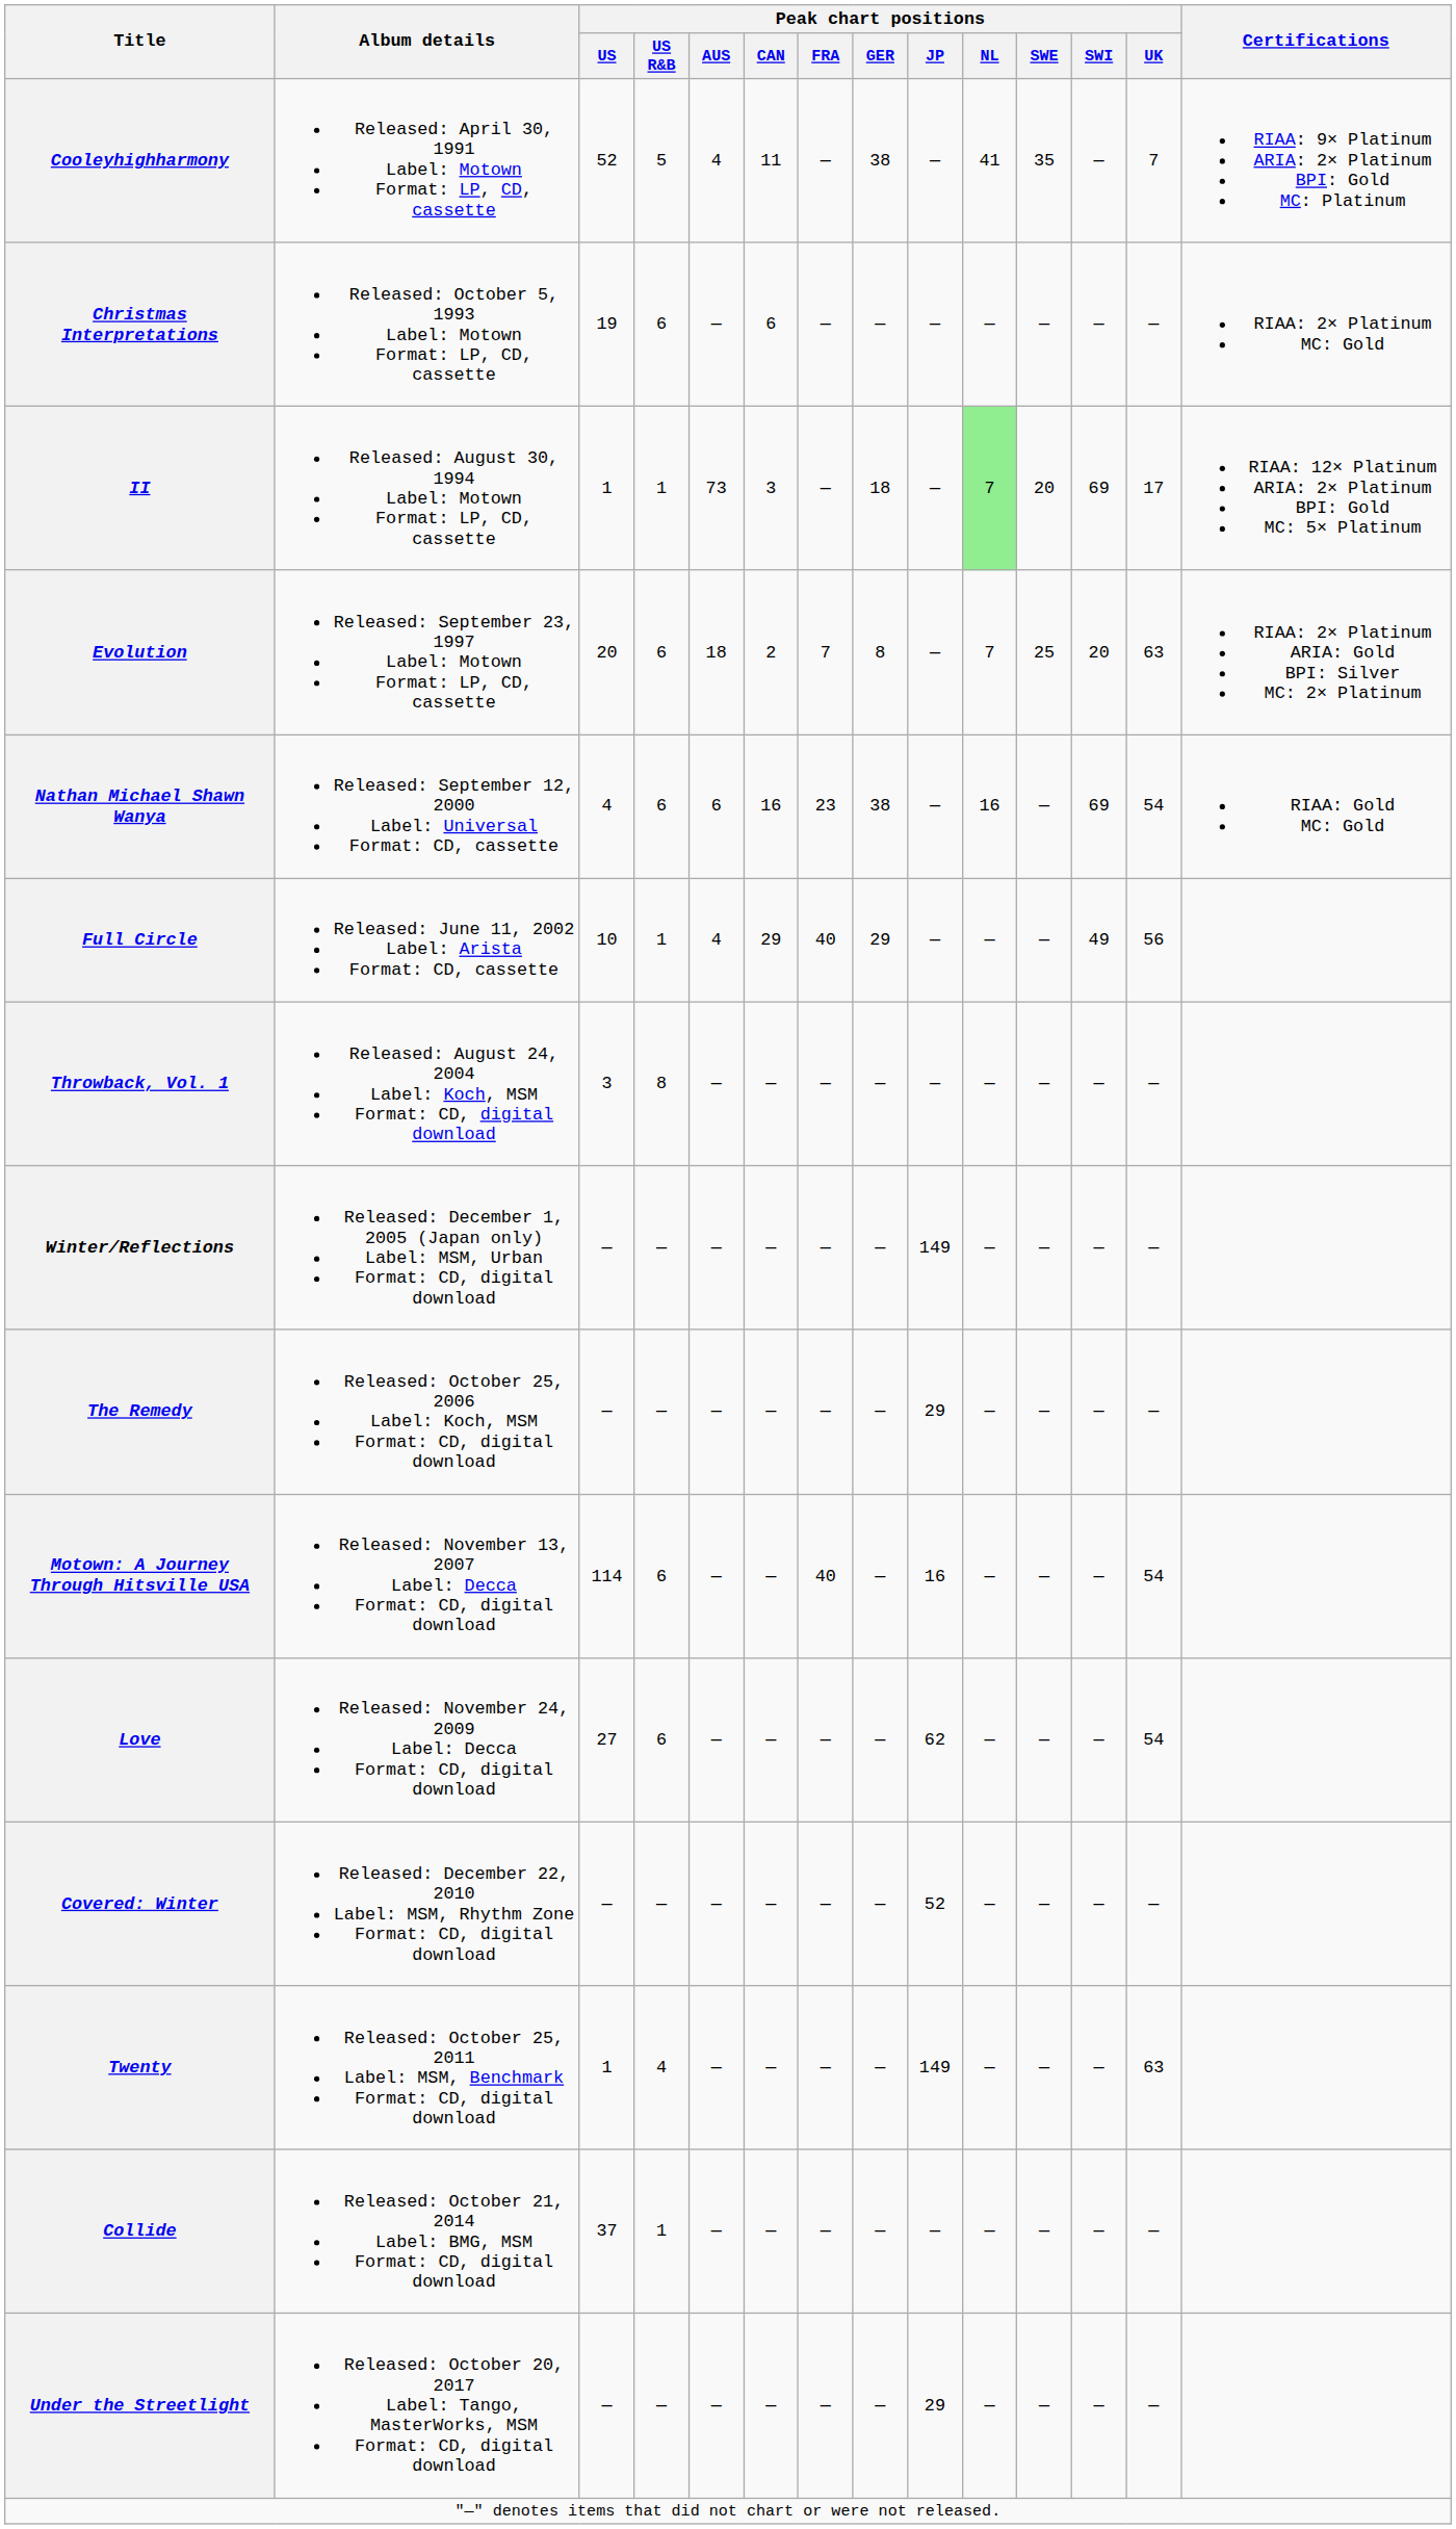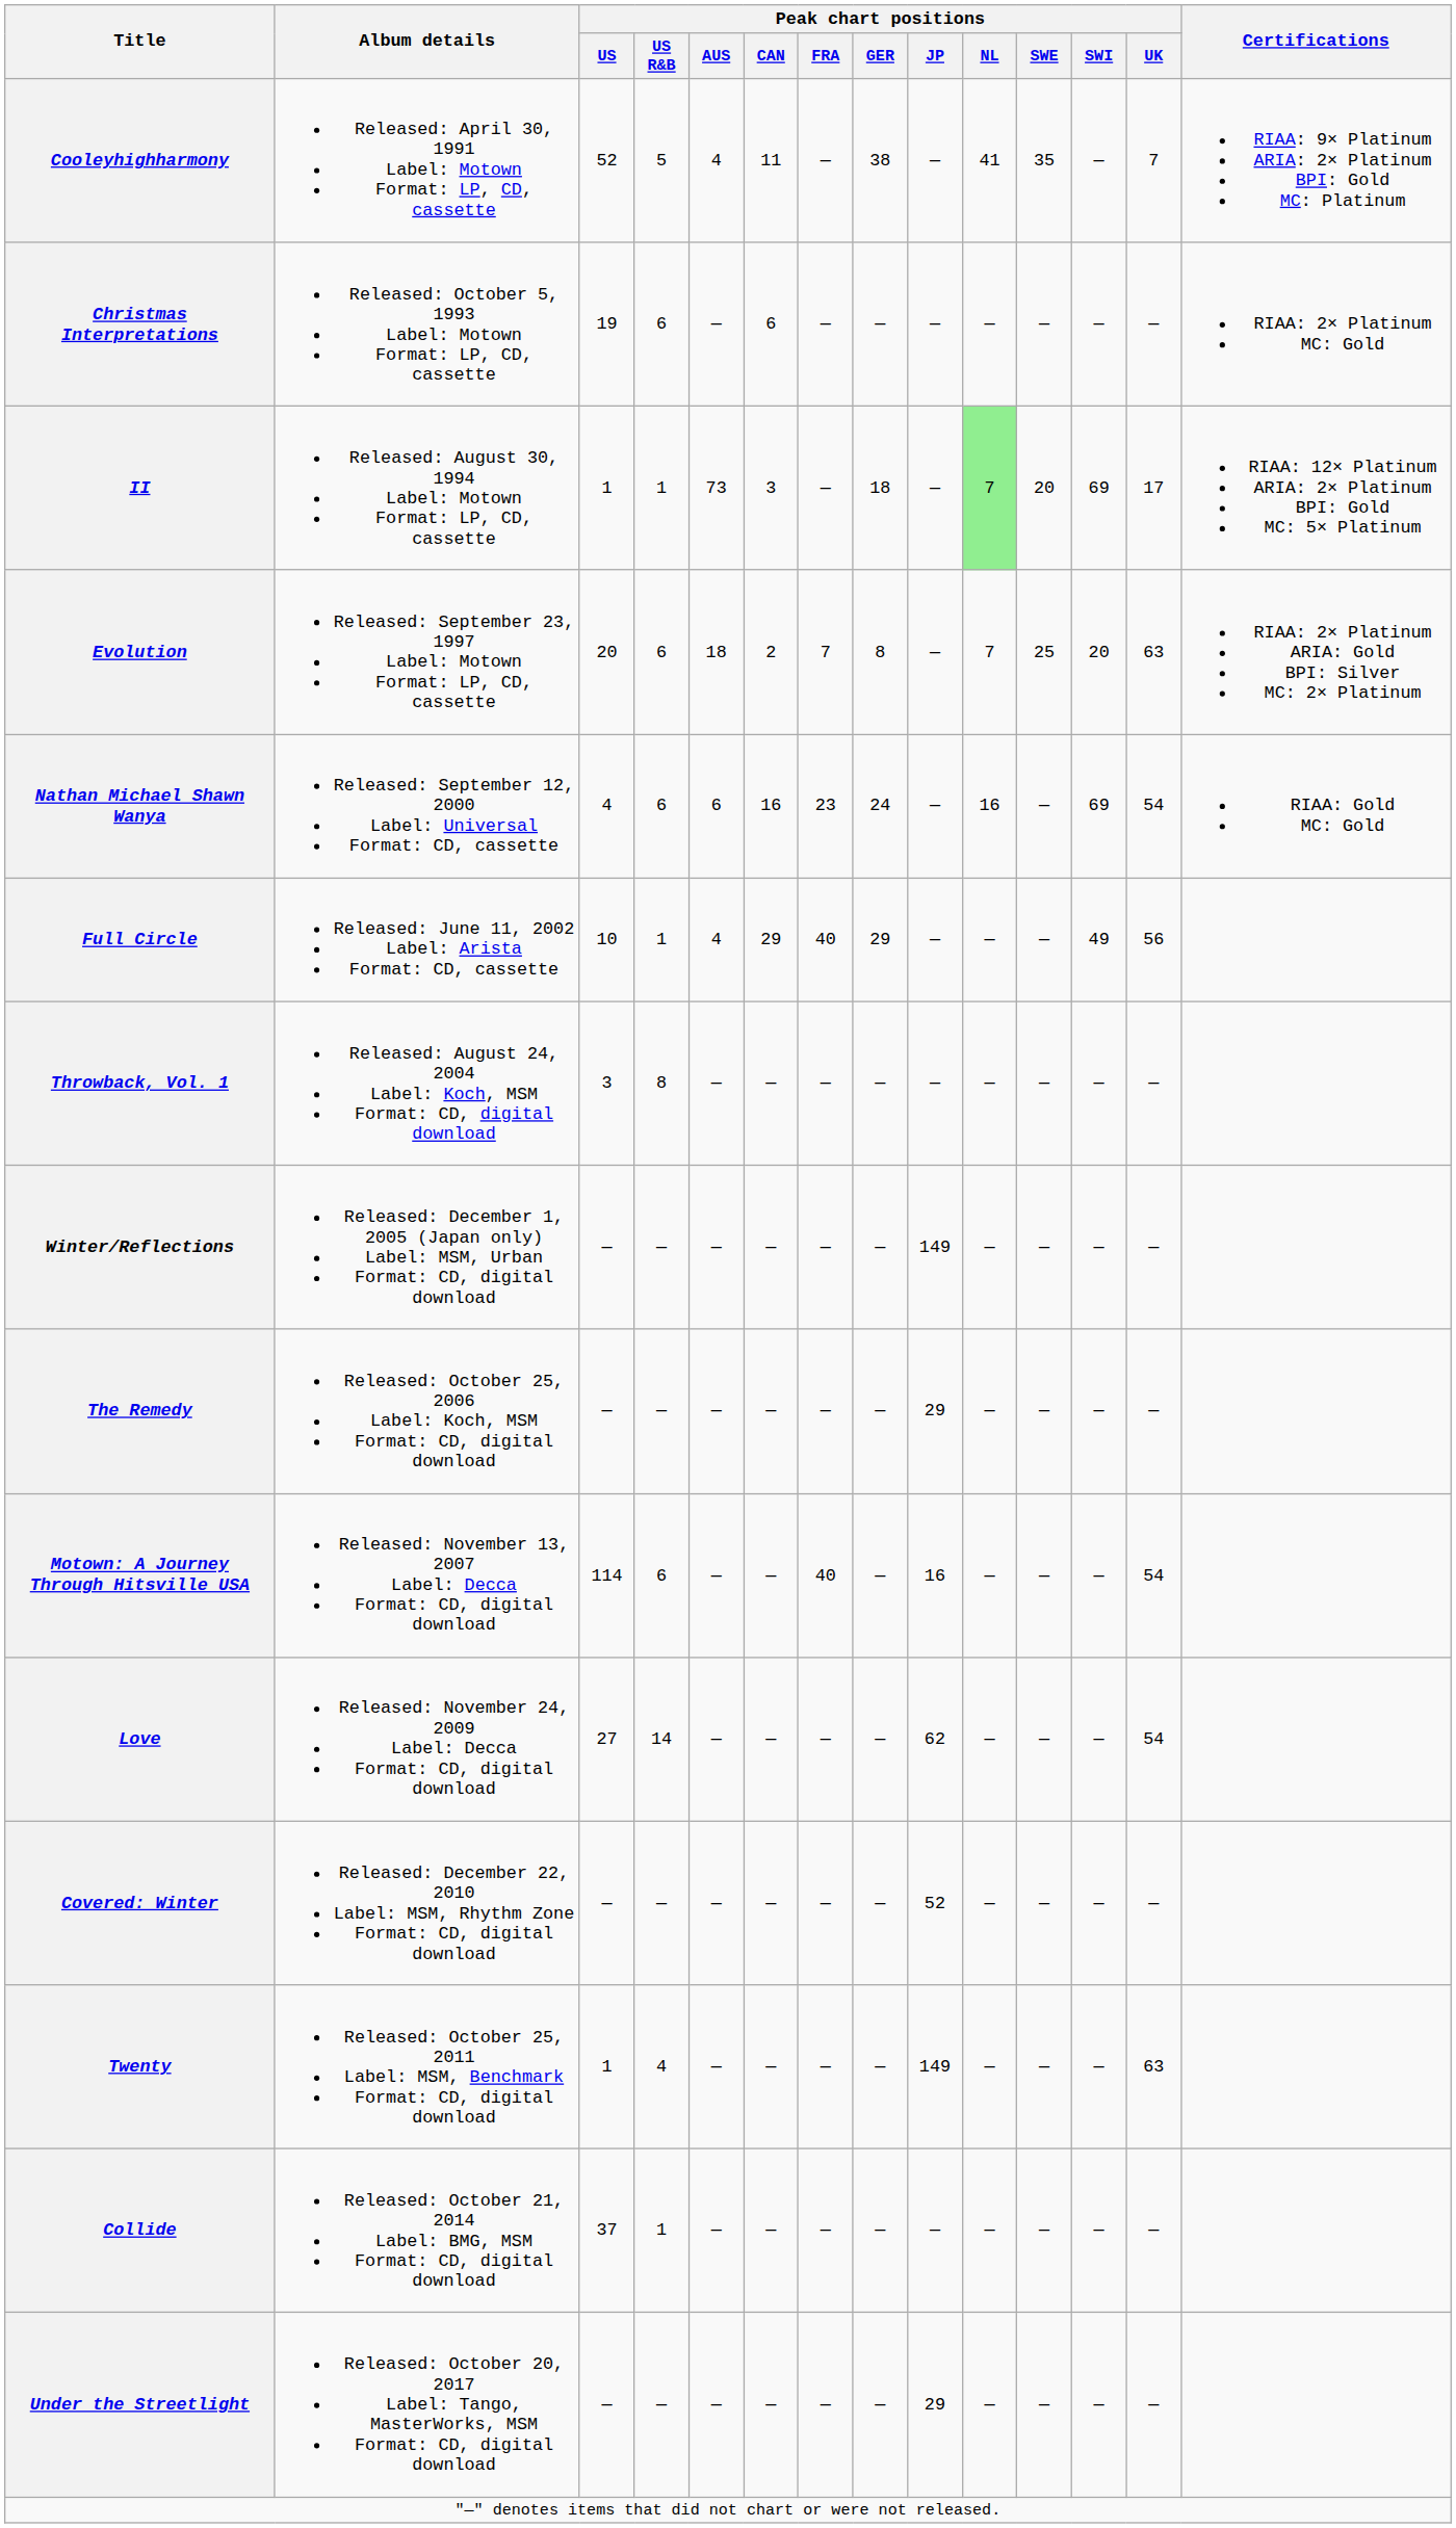 <table class="wikitable plainrowheaders" style="text-align:center;" border="1">
 <tr>
 <th scope="col" rowspan="2" style="width:15em;">Title</th>
 <th scope="col" rowspan="2" style="width:17em;">Album details</th>
 <th scope="col" colspan="11">Peak chart positions</th>
 <th scope="col" rowspan="2" style="width:15em;"><a href='#'>Certifications</a></th>
 </tr>
 <tr>
 <th scope="col" style="width:3em;font-size:90%;"><a href='#'>US</a><br></th>
 <th scope="col" style="width:3em;font-size:90%;"><a href='#'>US R&B</a><br></th>
 <th scope="col" style="width:3em;font-size:90%;"><a href='#'>AUS</a><br></th>
 <th scope="col" style="width:3em;font-size:90%;"><a href='#'>CAN</a><br></th>
 <th scope="col" style="width:3em;font-size:90%;"><a href='#'>FRA</a><br></th>
 <th scope="col" style="width:3em;font-size:90%;"><a href='#'>GER</a><br></th>
 <th scope="col" style="width:3em;font-size:90%;"><a href='#'>JP</a><br></th>
 <th scope="col" style="width:3em;font-size:90%;"><a href='#'>NL</a><br></th>
 <th scope="col" style="width:3em;font-size:90%;"><a href='#'>SWE</a><br></th>
 <th scope="col" style="width:3em;font-size:90%;"><a href='#'>SWI</a><br></th>
 <th scope="col" style="width:3em;font-size:90%;"><a href='#'>UK</a><br></th>
 </tr>
 <tr>
 <th scope="row"><em><a href='#'>Cooleyhighharmony</a></em></th>
 <td><br><ul><li>Released: April 30, 1991</li><li>Label: <a href='#'>Motown</a></li><li>Format: <a href='#'>LP</a>, <a href='#'>CD</a>, <a href='#'>cassette</a></li></ul></td>
 <td>52</td>
 <td>5</td>
 <td>4</td>
 <td>11</td>
 <td>—</td>
 <td>38</td>
 <td>—</td>
 <td>41</td>
 <td>35</td>
 <td>—</td>
 <td>7</td>
 <td><br><ul><li><a href='#'>RIAA</a>: 9× Platinum</li><li><a href='#'>ARIA</a>: 2× Platinum</li><li><a href='#'>BPI</a>: Gold</li><li><a href='#'>MC</a>: Platinum </li></ul></td>
 </tr>
 <tr>
 <th scope="row"><em><a href='#'>Christmas Interpretations</a></em></th>
 <td><br><ul><li>Released: October 5, 1993</li><li>Label: Motown</li><li>Format: LP, CD, cassette</li></ul></td>
 <td>19</td>
 <td>6</td>
 <td>—</td>
 <td>6</td>
 <td>—</td>
 <td>—</td>
 <td>—</td>
 <td>—</td>
 <td>—</td>
 <td>—</td>
 <td>—</td>
 <td><br><ul><li>RIAA: 2× Platinum</li><li>MC: Gold</li></ul></td>
 </tr>
 <tr>
 <th scope="row"><em><a href='#'>II</a></em></th>
 <td><br><ul><li>Released: August 30, 1994</li><li>Label: Motown</li><li>Format: LP, CD, cassette</li></ul></td>
 <td>1</td>
 <td>1</td>
 <td>73</td>
 <td>3</td>
 <td>—</td>
 <td>18</td>
 <td>—</td>
 <td style="background: lightgreen;">7</td>
 <td>20</td>
 <td>69</td>
 <td>17</td>
 <td><br><ul><li>RIAA: 12× Platinum</li><li>ARIA: 2× Platinum</li><li>BPI: Gold</li><li>MC: 5× Platinum</li></ul></td>
 </tr>
 <tr>
 <th scope="row"><em><a href='#'>Evolution</a></em></th>
 <td><br><ul><li>Released: September 23, 1997</li><li>Label: Motown</li><li>Format: LP, CD, cassette</li></ul></td>
 <td>20</td>
 <td>6</td>
 <td>18</td>
 <td>2</td>
 <td>7</td>
 <td>8</td>
 <td>—</td>
 <td>7</td>
 <td>25</td>
 <td>20</td>
 <td>63</td>
 <td><br><ul><li>RIAA: 2× Platinum</li><li>ARIA: Gold</li><li>BPI: Silver</li><li>MC: 2× Platinum</li></ul></td>
 </tr>
 <tr>
 <th scope="row"><em><a href='#'>Nathan Michael Shawn Wanya</a></em></th>
 <td><br><ul><li>Released: September 12, 2000</li><li>Label: <a href='#'>Universal</a></li><li>Format: CD, cassette</li></ul></td>
 <td>4</td>
 <td>6</td>
 <td>6</td>
 <td>16</td>
 <td>23</td>
-<td>38</td>
+<td>24</td>
 <td>—</td>
 <td>16</td>
 <td>—</td>
 <td>69</td>
 <td>54</td>
 <td><br><ul><li>RIAA: Gold</li><li>MC: Gold</li></ul></td>
 </tr>
 <tr>
 <th scope="row"><em><a href='#'>Full Circle</a></em></th>
 <td><br><ul><li>Released: June 11, 2002</li><li>Label: <a href='#'>Arista</a></li><li>Format: CD, cassette</li></ul></td>
 <td>10</td>
 <td>1</td>
 <td>4</td>
 <td>29</td>
 <td>40</td>
 <td>29</td>
 <td>—</td>
 <td>—</td>
 <td>—</td>
 <td>49</td>
 <td>56</td>
 <td></td>
 </tr>
 <tr>
 <th scope="row"><em><a href='#'>Throwback, Vol. 1</a></em></th>
 <td><br><ul><li>Released: August 24, 2004</li><li>Label: <a href='#'>Koch</a>, MSM</li><li>Format: CD, <a href='#'>digital download</a></li></ul></td>
 <td>3</td>
 <td>8</td>
 <td>—</td>
 <td>—</td>
 <td>—</td>
 <td>—</td>
 <td>—</td>
 <td>—</td>
 <td>—</td>
 <td>—</td>
 <td>—</td>
 <td></td>
 </tr>
 <tr>
 <th scope="row"><em>Winter/Reflections</em></th>
 <td><br><ul><li>Released: December 1, 2005 (Japan only)</li><li>Label: MSM, Urban</li><li>Format: CD, digital download</li></ul></td>
 <td>—</td>
 <td>—</td>
 <td>—</td>
 <td>—</td>
 <td>—</td>
 <td>—</td>
 <td>149</td>
 <td>—</td>
 <td>—</td>
 <td>—</td>
 <td>—</td>
 <td></td>
 </tr>
 <tr>
 <th scope="row"><em><a href='#'>The Remedy</a></em></th>
 <td><br><ul><li>Released: October 25, 2006</li><li>Label: Koch, MSM</li><li>Format: CD, digital download</li></ul></td>
 <td>—</td>
 <td>—</td>
 <td>—</td>
 <td>—</td>
 <td>—</td>
 <td>—</td>
 <td>29</td>
 <td>—</td>
 <td>—</td>
 <td>—</td>
 <td>—</td>
 <td></td>
 </tr>
 <tr>
 <th scope="row"><em><a href='#'>Motown: A Journey Through Hitsville USA</a></em></th>
 <td><br><ul><li>Released: November 13, 2007</li><li>Label: <a href='#'>Decca</a></li><li>Format: CD, digital download</li></ul></td>
 <td>114</td>
 <td>6</td>
 <td>—</td>
 <td>—</td>
 <td>40</td>
 <td>—</td>
 <td>16</td>
 <td>—</td>
 <td>—</td>
 <td>—</td>
 <td>54</td>
 <td></td>
 </tr>
 <tr>
 <th scope="row"><em><a href='#'>Love</a></em></th>
 <td><br><ul><li>Released: November 24, 2009</li><li>Label: Decca</li><li>Format: CD, digital download</li></ul></td>
 <td>27</td>
-<td>6</td>
+<td>14</td>
 <td>—</td>
 <td>—</td>
 <td>—</td>
 <td>—</td>
 <td>62</td>
 <td>—</td>
 <td>—</td>
 <td>—</td>
 <td>54</td>
 <td></td>
 </tr>
 <tr>
 <th scope="row"><em><a href='#'>Covered: Winter</a></em></th>
 <td><br><ul><li>Released: December 22, 2010</li><li>Label: MSM, Rhythm Zone</li><li>Format: CD, digital download</li></ul></td>
 <td>—</td>
 <td>—</td>
 <td>—</td>
 <td>—</td>
 <td>—</td>
 <td>—</td>
 <td>52</td>
 <td>—</td>
 <td>—</td>
 <td>—</td>
 <td>—</td>
 <td></td>
 </tr>
 <tr>
 <th scope="row"><em><a href='#'>Twenty</a></em></th>
 <td><br><ul><li>Released: October 25, 2011</li><li>Label: MSM, <a href='#'>Benchmark</a></li><li>Format: CD, digital download</li></ul></td>
 <td>1</td>
 <td>4</td>
 <td>—</td>
 <td>—</td>
 <td>—</td>
 <td>—</td>
 <td>149</td>
 <td>—</td>
 <td>—</td>
 <td>—</td>
 <td>63</td>
 <td></td>
 </tr>
 <tr>
 <th scope="row"><em><a href='#'>Collide</a></em></th>
 <td><br><ul><li>Released: October 21, 2014</li><li>Label: BMG, MSM</li><li>Format: CD, digital download</li></ul></td>
 <td>37</td>
 <td>1</td>
 <td>—</td>
 <td>—</td>
 <td>—</td>
 <td>—</td>
 <td>—</td>
 <td>—</td>
 <td>—</td>
 <td>—</td>
 <td>—</td>
 <td></td>
 </tr>
 <tr>
 <th scope="row"><em><a href='#'>Under the Streetlight</a></em></th>
 <td><br><ul><li>Released: October 20, 2017</li><li>Label: Tango, MasterWorks, MSM</li><li>Format: CD, digital download</li></ul></td>
 <td>—</td>
 <td>—</td>
 <td>—</td>
 <td>—</td>
 <td>—</td>
 <td>—</td>
 <td>29</td>
 <td>—</td>
 <td>—</td>
 <td>—</td>
 <td>—</td>
 <td></td>
 </tr>
 <tr>
 <td colspan="14" style="font-size:90%">"—" denotes items that did not chart or were not released.</td>
 </tr>
 </table>
